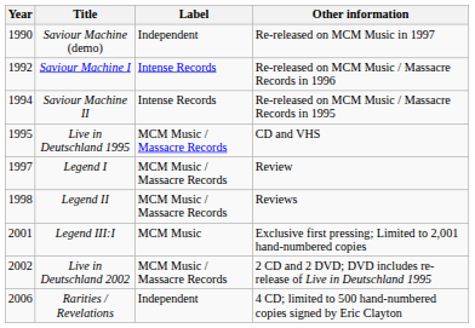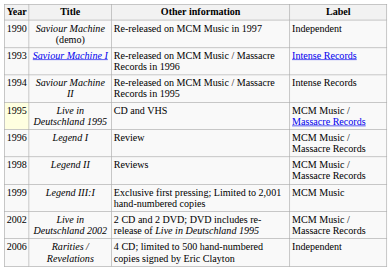 <table class="wikitable">
 <tr>
 <th>Year</th>
 <th>Title</th>
+<th>Other information</th>
 <th>Label</th>
-<th>Other information</th>
 </tr>
 <tr>
 <td align="left" valign="top">1990</td>
 <td align="center" valign="top"><em>Saviour Machine</em> (demo)</td>
+<td align="left" valign="top">Re-released on MCM Music in 1997</td>
 <td align="left" valign="top">Independent</td>
-<td align="left" valign="top">Re-released on MCM Music in 1997</td>
 </tr>
 <tr>
-<td align="left" valign="top">1992</td>
+<td align="left" valign="top">1993</td>
 <td align="center" valign="top"><em><a href='#'>Saviour Machine I</a></em></td>
+<td align="left" valign="top">Re-released on MCM Music / Massacre Records in 1996</td>
 <td align="left" valign="top"><a href='#'>Intense Records</a></td>
-<td align="left" valign="top">Re-released on MCM Music / Massacre Records in 1996</td>
 </tr>
 <tr>
 <td align="left" valign="top">1994</td>
 <td align="center" valign="top"><em>Saviour Machine II</em></td>
+<td align="left" valign="top">Re-released on MCM Music / Massacre Records in 1995</td>
 <td align="left" valign="top">Intense Records</td>
-<td align="left" valign="top">Re-released on MCM Music / Massacre Records in 1995</td>
 </tr>
 <tr>
-<td align="left" valign="top">1995</td>
+<td align="left" valign="top" style="background: lightyellow;">1995</td>
 <td align="center" valign="top"><em>Live in Deutschland 1995</em></td>
+<td align="left" valign="top">CD and VHS</td>
 <td align="left" valign="top">MCM Music / <a href='#'>Massacre Records</a></td>
-<td align="left" valign="top">CD and VHS</td>
 </tr>
 <tr>
-<td align="left" valign="top">1997</td>
+<td align="left" valign="top">1996</td>
 <td align="center" valign="top"><em>Legend I</em></td>
+<td align="left" valign="top">Review</td>
 <td align="left" valign="top">MCM Music / Massacre Records</td>
-<td align="left" valign="top">Review</td>
 </tr>
 <tr>
 <td align="left" valign="top">1998</td>
 <td align="center" valign="top"><em>Legend II</em></td>
+<td align="left" valign="top">Reviews</td>
 <td align="left" valign="top">MCM Music / Massacre Records</td>
-<td align="left" valign="top">Reviews</td>
 </tr>
 <tr>
-<td align="left" valign="top">2001</td>
+<td align="left" valign="top">1999</td>
 <td align="center" valign="top"><em>Legend III:I</em></td>
+<td align="left" valign="top">Exclusive first pressing; Limited to 2,001 hand-numbered copies</td>
 <td align="left" valign="top">MCM Music</td>
-<td align="left" valign="top">Exclusive first pressing; Limited to 2,001 hand-numbered copies</td>
 </tr>
 <tr>
 <td align="left" valign="top">2002</td>
 <td align="center" valign="top"><em>Live in Deutschland 2002</em></td>
+<td align="left" valign="top">2 CD and 2 DVD; DVD includes re-release of <em>Live in Deutschland 1995</em></td>
 <td align="left" valign="top">MCM Music / Massacre Records</td>
-<td align="left" valign="top">2 CD and 2 DVD; DVD includes re-release of <em>Live in Deutschland 1995</em></td>
 </tr>
 <tr>
 <td align="left" valign="top">2006</td>
 <td align="center" valign="top"><em>Rarities / Revelations</em></td>
+<td align="left" valign="top">4 CD; limited to 500 hand-numbered copies signed by Eric Clayton</td>
 <td align="left" valign="top">Independent</td>
-<td align="left" valign="top">4 CD; limited to 500 hand-numbered copies signed by Eric Clayton</td>
 </tr>
 </table>
